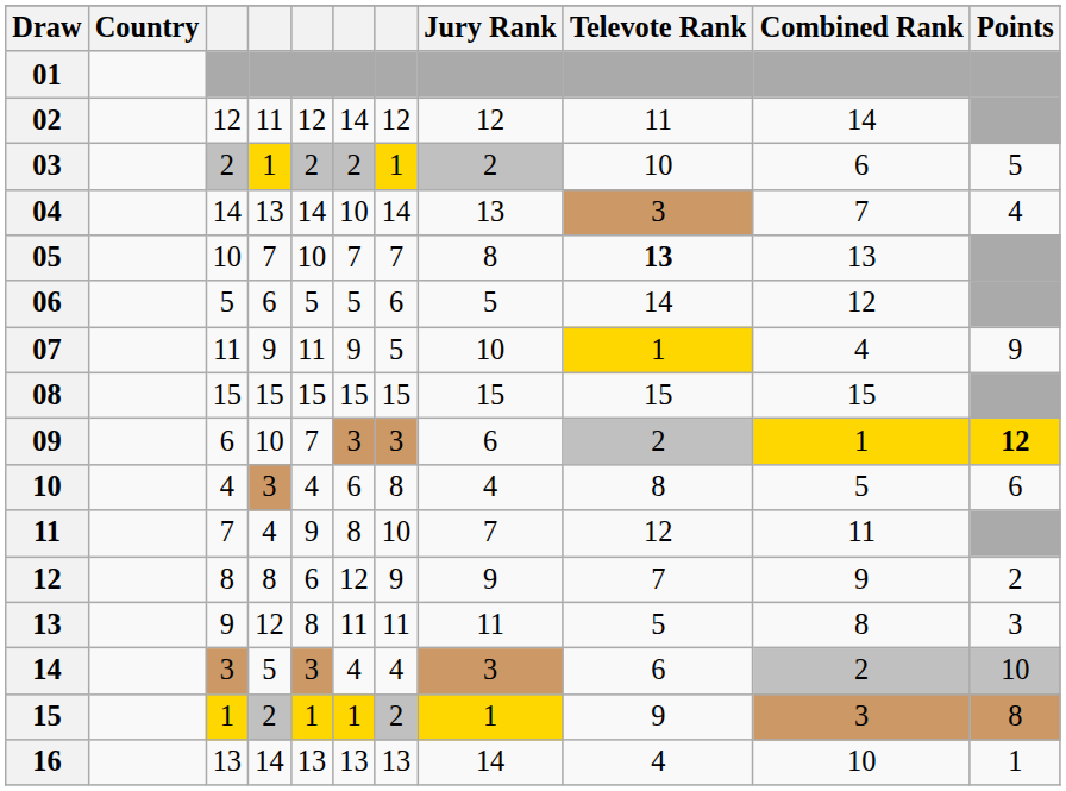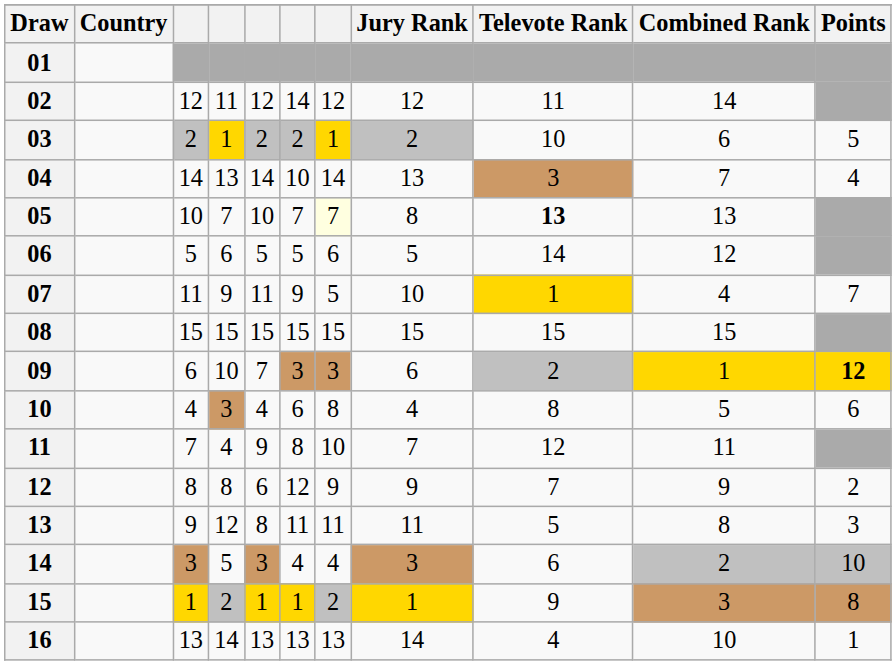 <table class="sortable wikitable collapsible plainrowheaders" style="text-align:center;">
 <tr>
 </tr>
 <tr>
 <th scope="col">Draw</th>
 <th scope="col">Country</th>
 <th scope="col"><small></small></th>
 <th scope="col"><small></small></th>
 <th scope="col"><small></small></th>
 <th scope="col"><small></small></th>
 <th scope="col"><small></small></th>
 <th scope="col">Jury Rank</th>
 <th scope="col">Televote Rank</th>
 <th scope="col">Combined Rank</th>
 <th scope="col">Points</th>
 </tr>
 <tr class="sortbottom">
 <th scope="row" style="text-align:center;">01</th>
 <td style="text-align:left;"></td>
 <td style="background:#AAAAAA;"></td>
 <td style="background:#AAAAAA;"></td>
 <td style="background:#AAAAAA;"></td>
 <td style="background:#AAAAAA;"></td>
 <td style="background:#AAAAAA;"></td>
 <td style="background:#AAAAAA;"></td>
 <td style="background:#AAAAAA;"></td>
 <td style="background:#AAAAAA;"></td>
 <td style="background:#AAAAAA;"></td>
 </tr>
 <tr>
 <th scope="row" style="text-align:center;">02</th>
 <td style="text-align:left;"></td>
 <td>12</td>
 <td>11</td>
 <td>12</td>
 <td>14</td>
 <td>12</td>
 <td>12</td>
 <td>11</td>
 <td>14</td>
 <td style="background:#AAAAAA;"></td>
 </tr>
 <tr>
 <th scope="row" style="text-align:center;">03</th>
 <td style="text-align:left;"></td>
 <td style="background:silver;">2</td>
 <td style="background:gold;">1</td>
 <td style="background:silver;">2</td>
 <td style="background:silver;">2</td>
 <td style="background:gold;">1</td>
 <td style="background:silver;">2</td>
 <td>10</td>
 <td>6</td>
 <td>5</td>
 </tr>
 <tr>
 <th scope="row" style="text-align:center;">04</th>
 <td style="text-align:left;"></td>
 <td>14</td>
 <td>13</td>
 <td>14</td>
 <td>10</td>
 <td>14</td>
 <td>13</td>
 <td style="background:#CC9966;">3</td>
 <td>7</td>
 <td>4</td>
 </tr>
 <tr>
 <th scope="row" style="text-align:center;">05</th>
 <td style="text-align:left;"></td>
 <td>10</td>
 <td>7</td>
 <td>10</td>
 <td>7</td>
-<td>7</td>
+<td style="background: lightyellow;">7</td>
 <td>8</td>
 <td><strong>13</strong></td>
 <td>13</td>
 <td style="background:#AAAAAA;"></td>
 </tr>
 <tr>
 <th scope="row" style="text-align:center;">06</th>
 <td style="text-align:left;"></td>
 <td>5</td>
 <td>6</td>
 <td>5</td>
 <td>5</td>
 <td>6</td>
 <td>5</td>
 <td>14</td>
 <td>12</td>
 <td style="background:#AAAAAA;"></td>
 </tr>
 <tr>
 <th scope="row" style="text-align:center;">07</th>
 <td style="text-align:left;"></td>
 <td>11</td>
 <td>9</td>
 <td>11</td>
 <td>9</td>
 <td>5</td>
 <td>10</td>
 <td style="background:gold;">1</td>
 <td>4</td>
-<td>9</td>
+<td>7</td>
 </tr>
 <tr>
 <th scope="row" style="text-align:center;">08</th>
 <td style="text-align:left;"></td>
 <td>15</td>
 <td>15</td>
 <td>15</td>
 <td>15</td>
 <td>15</td>
 <td>15</td>
 <td>15</td>
 <td>15</td>
 <td style="background:#AAAAAA;"></td>
 </tr>
 <tr>
 <th scope="row" style="text-align:center;">09</th>
 <td style="text-align:left;"></td>
 <td>6</td>
 <td>10</td>
 <td>7</td>
 <td style="background:#CC9966;">3</td>
 <td style="background:#CC9966;">3</td>
 <td>6</td>
 <td style="background:silver;">2</td>
 <td style="background:gold;">1</td>
 <td style="background:gold;"><strong>12</strong></td>
 </tr>
 <tr>
 <th scope="row" style="text-align:center;">10</th>
 <td style="text-align:left;"></td>
 <td>4</td>
 <td style="background:#CC9966;">3</td>
 <td>4</td>
 <td>6</td>
 <td>8</td>
 <td>4</td>
 <td>8</td>
 <td>5</td>
 <td>6</td>
 </tr>
 <tr>
 <th scope="row" style="text-align:center;">11</th>
 <td style="text-align:left;"></td>
 <td>7</td>
 <td>4</td>
 <td>9</td>
 <td>8</td>
 <td>10</td>
 <td>7</td>
 <td>12</td>
 <td>11</td>
 <td style="background:#AAAAAA;"></td>
 </tr>
 <tr>
 <th scope="row" style="text-align:center;">12</th>
 <td style="text-align:left;"></td>
 <td>8</td>
 <td>8</td>
 <td>6</td>
 <td>12</td>
 <td>9</td>
 <td>9</td>
 <td>7</td>
 <td>9</td>
 <td>2</td>
 </tr>
 <tr>
 <th scope="row" style="text-align:center;">13</th>
 <td style="text-align:left;"></td>
 <td>9</td>
 <td>12</td>
 <td>8</td>
 <td>11</td>
 <td>11</td>
 <td>11</td>
 <td>5</td>
 <td>8</td>
 <td>3</td>
 </tr>
 <tr>
 <th scope="row" style="text-align:center;">14</th>
 <td style="text-align:left;"></td>
 <td style="background:#CC9966;">3</td>
 <td>5</td>
 <td style="background:#CC9966;">3</td>
 <td>4</td>
 <td>4</td>
 <td style="background:#CC9966;">3</td>
 <td>6</td>
 <td style="background:silver;">2</td>
 <td style="background:silver;">10</td>
 </tr>
 <tr>
 <th scope="row" style="text-align:center;">15</th>
 <td style="text-align:left;"></td>
 <td style="background:gold;">1</td>
 <td style="background:silver;">2</td>
 <td style="background:gold;">1</td>
 <td style="background:gold;">1</td>
 <td style="background:silver;">2</td>
 <td style="background:gold;">1</td>
 <td>9</td>
 <td style="background:#CC9966;">3</td>
 <td style="background:#CC9966;">8</td>
 </tr>
 <tr>
 <th scope="row" style="text-align:center;">16</th>
 <td style="text-align:left;"></td>
 <td>13</td>
 <td>14</td>
 <td>13</td>
 <td>13</td>
 <td>13</td>
 <td>14</td>
 <td>4</td>
 <td>10</td>
 <td>1</td>
 </tr>
 </table>
